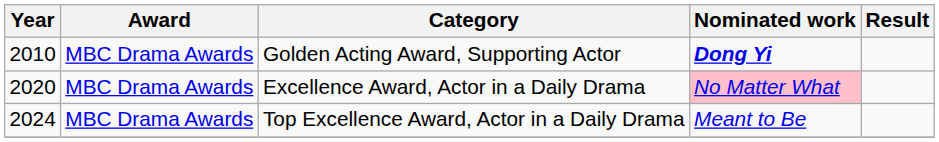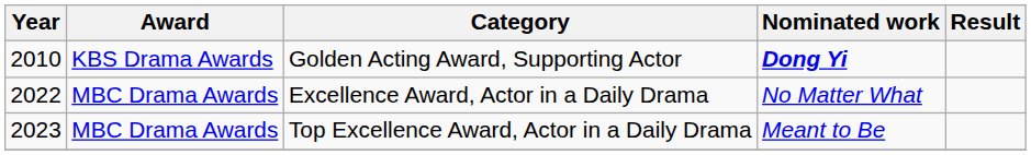 <table class="wikitable">
 <tr>
 <th>Year</th>
 <th>Award</th>
 <th>Category</th>
 <th>Nominated work</th>
 <th>Result</th>
 </tr>
 <tr>
 <td>2010</td>
-<td><a href='#'>MBC Drama Awards</a></td>
+<td><a href='#'>KBS Drama Awards</a></td>
 <td>Golden Acting Award, Supporting Actor</td>
 <td><strong><em><a href='#'>Dong Yi</a></em></strong></td>
 <td></td>
 </tr>
 <tr>
-<td>2020</td>
+<td>2022</td>
 <td><a href='#'>MBC Drama Awards</a></td>
 <td>Excellence Award, Actor in a Daily Drama</td>
-<td style="background: pink;"><em><a href='#'>No Matter What</a></em></td>
+<td><em><a href='#'>No Matter What</a></em></td>
 <td></td>
 </tr>
 <tr>
-<td>2024</td>
+<td>2023</td>
 <td><a href='#'>MBC Drama Awards</a></td>
 <td>Top Excellence Award, Actor in a Daily Drama</td>
 <td><em><a href='#'>Meant to Be</a></em></td>
 <td></td>
 </tr>
 <tr>
 </tr>
 </table>
